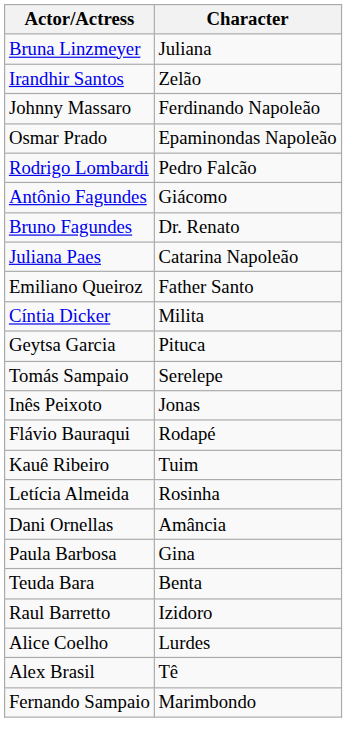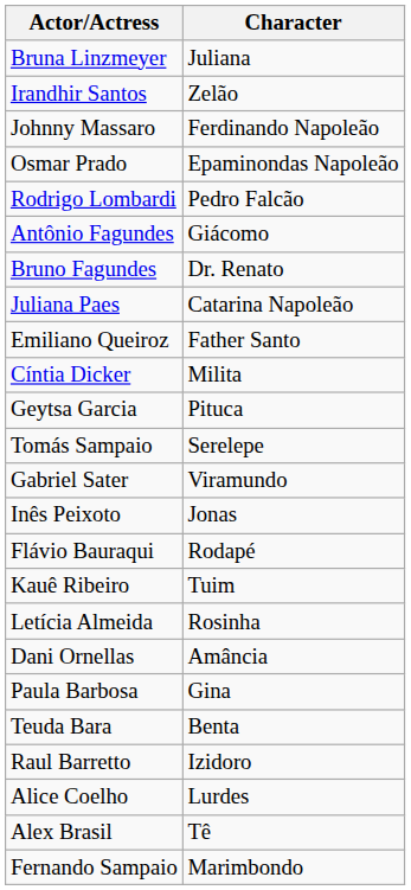 <table class="wikitable">
 <tr>
 <th>Actor/Actress</th>
 <th>Character</th>
 </tr>
 <tr>
 <td><a href='#'>Bruna Linzmeyer</a></td>
 <td>Juliana</td>
 </tr>
 <tr>
 <td><a href='#'>Irandhir Santos</a></td>
 <td>Zelão</td>
 </tr>
 <tr>
 <td>Johnny Massaro</td>
 <td>Ferdinando Napoleão</td>
 </tr>
 <tr>
 <td>Osmar Prado</td>
 <td>Epaminondas Napoleão</td>
 </tr>
 <tr>
 <td><a href='#'>Rodrigo Lombardi</a></td>
 <td>Pedro Falcão</td>
 </tr>
 <tr>
 <td><a href='#'>Antônio Fagundes</a></td>
 <td>Giácomo</td>
 </tr>
 <tr>
 <td><a href='#'>Bruno Fagundes</a></td>
 <td>Dr. Renato</td>
 </tr>
 <tr>
 <td><a href='#'>Juliana Paes</a></td>
 <td>Catarina Napoleão</td>
 </tr>
 <tr>
 <td>Emiliano Queiroz</td>
 <td>Father Santo</td>
 </tr>
 <tr>
 <td><a href='#'>Cíntia Dicker</a></td>
 <td>Milita</td>
 </tr>
 <tr>
 <td>Geytsa Garcia</td>
 <td>Pituca</td>
 </tr>
 <tr>
 <td>Tomás Sampaio</td>
 <td>Serelepe</td>
 </tr>
 <tr>
+<td>Gabriel Sater</td>
+<td>Viramundo</td>
+</tr>
+<tr>
 <td>Inês Peixoto</td>
 <td>Jonas</td>
 </tr>
 <tr>
 <td>Flávio Bauraqui</td>
 <td>Rodapé</td>
 </tr>
 <tr>
 <td>Kauê Ribeiro</td>
 <td>Tuim</td>
 </tr>
 <tr>
 <td>Letícia Almeida</td>
 <td>Rosinha</td>
 </tr>
 <tr>
 <td>Dani Ornellas</td>
 <td>Amância</td>
 </tr>
 <tr>
 <td>Paula Barbosa</td>
 <td>Gina</td>
 </tr>
 <tr>
 <td>Teuda Bara</td>
 <td>Benta</td>
 </tr>
 <tr>
 <td>Raul Barretto</td>
 <td>Izidoro</td>
 </tr>
 <tr>
 <td>Alice Coelho</td>
 <td>Lurdes</td>
 </tr>
 <tr>
 <td>Alex Brasil</td>
 <td>Tê</td>
 </tr>
 <tr>
 <td>Fernando Sampaio</td>
 <td>Marimbondo</td>
 </tr>
 </table>
